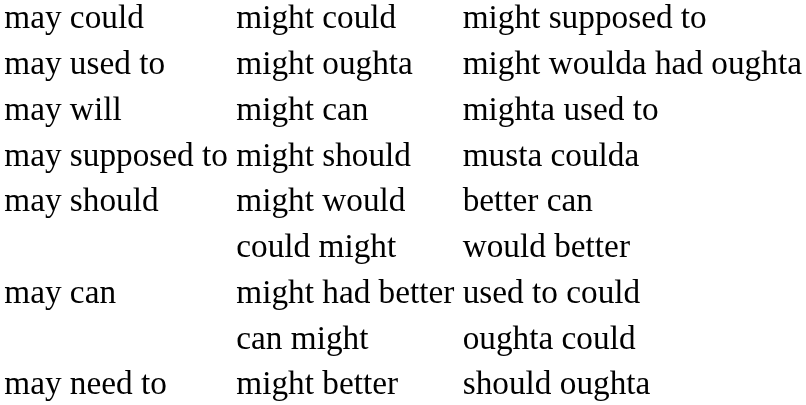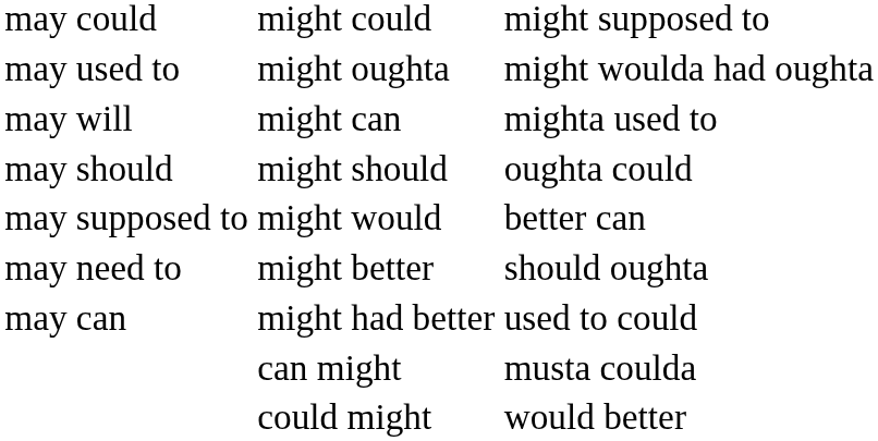 <table>
 <tr>
 <td>may could</td>
 <td>might could</td>
 <td>might supposed to</td>
 </tr>
 <tr>
 <td>may used to</td>
 <td>might oughta</td>
 <td>might woulda had oughta</td>
 </tr>
 <tr>
 <td>may will</td>
 <td>might can</td>
 <td>mighta used to</td>
 </tr>
 <tr>
-<td>may supposed to</td>
+<td>may should</td>
 <td>might should</td>
-<td>musta coulda</td>
+<td>oughta could</td>
 </tr>
 <tr>
-<td>may should</td>
+<td>may supposed to</td>
 <td>might would</td>
 <td>better can</td>
 </tr>
 <tr>
-<td></td>
-<td>could might</td>
-<td>would better</td>
+<td>may need to</td>
+<td>might better</td>
+<td>should oughta</td>
 </tr>
 <tr>
 <td>may can</td>
 <td>might had better</td>
 <td>used to could</td>
 </tr>
 <tr>
 <td></td>
 <td>can might</td>
-<td>oughta could</td>
+<td>musta coulda</td>
 </tr>
 <tr>
-<td>may need to</td>
-<td>might better</td>
-<td>should oughta</td>
+<td></td>
+<td>could might</td>
+<td>would better</td>
 </tr>
 </table>
